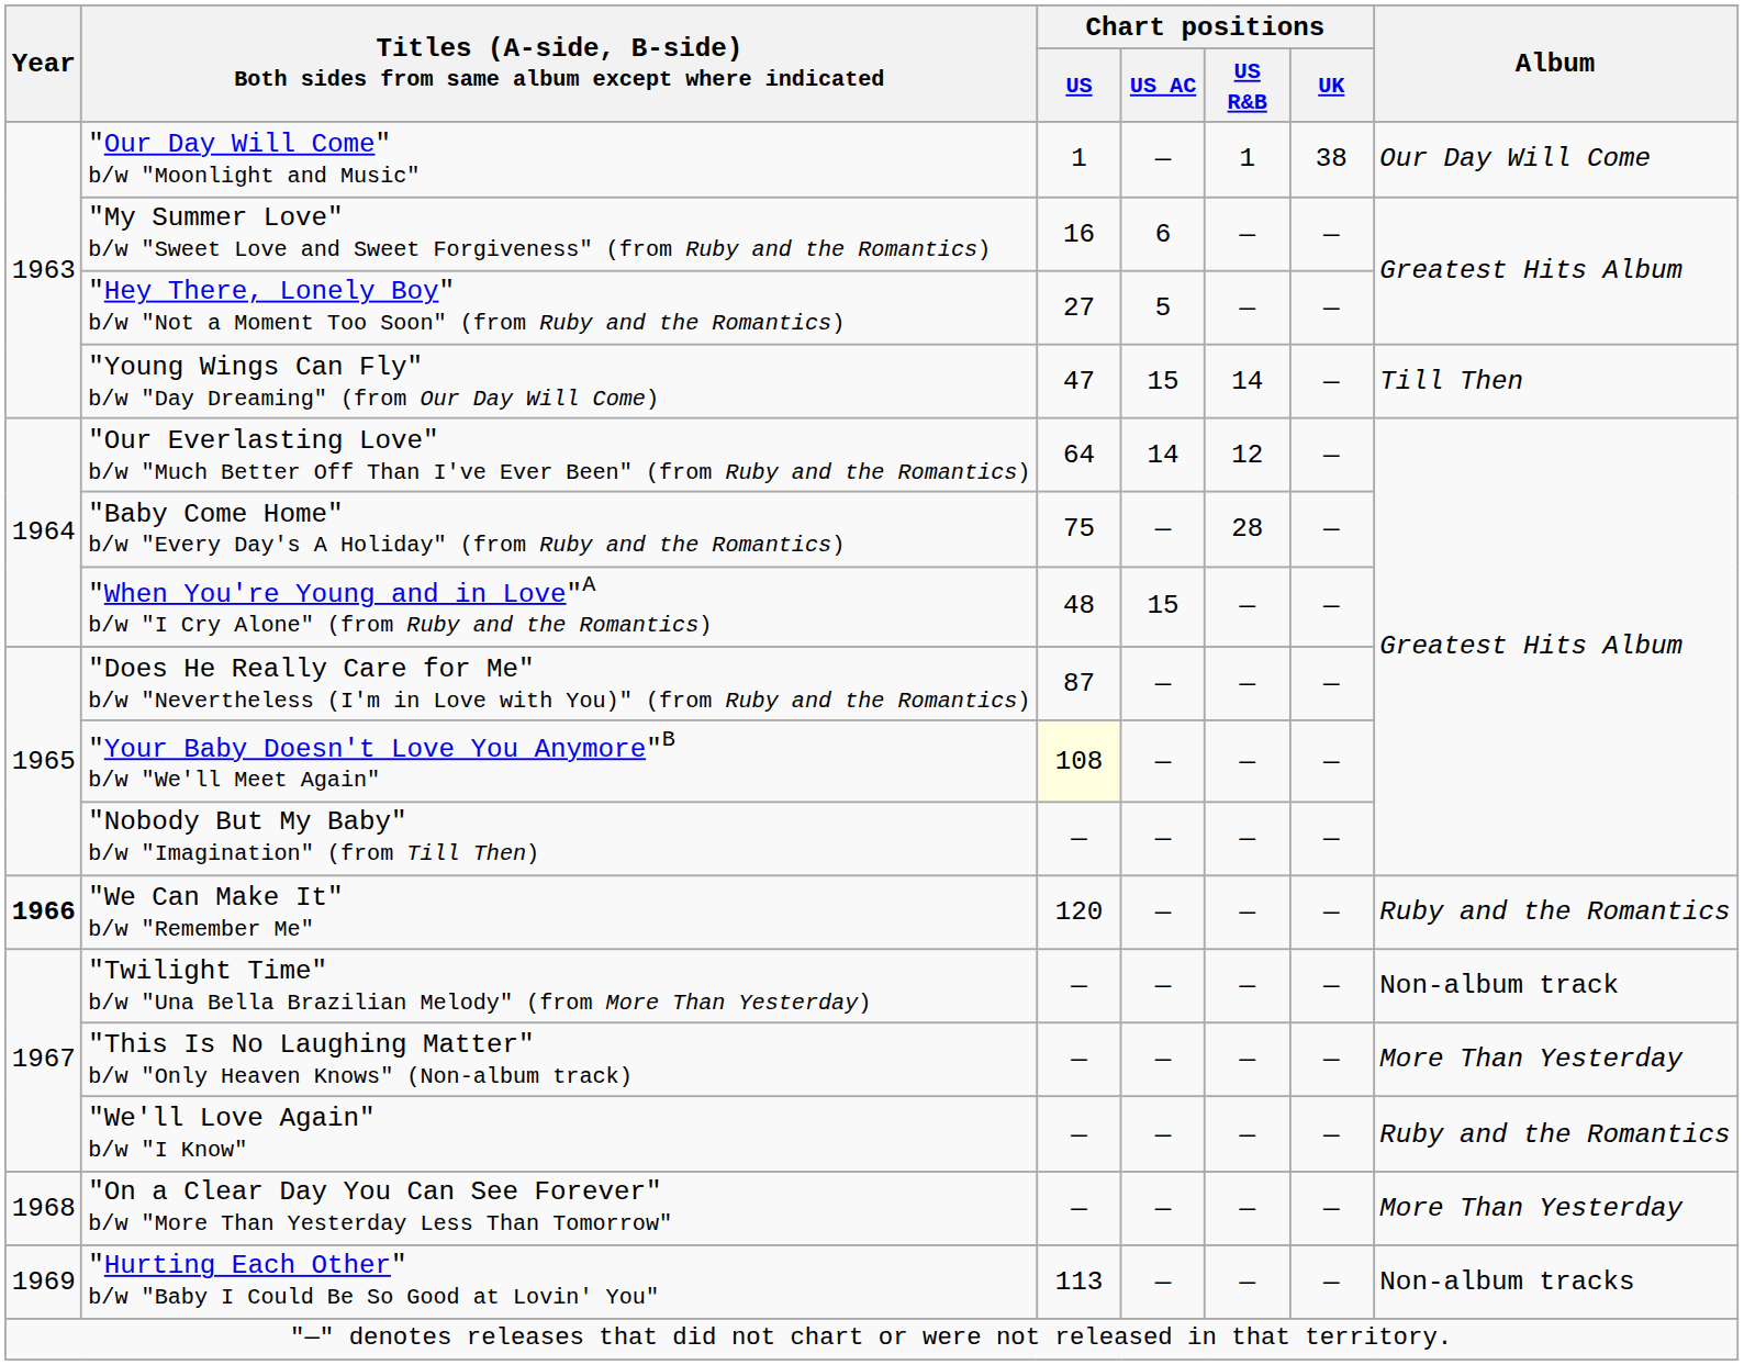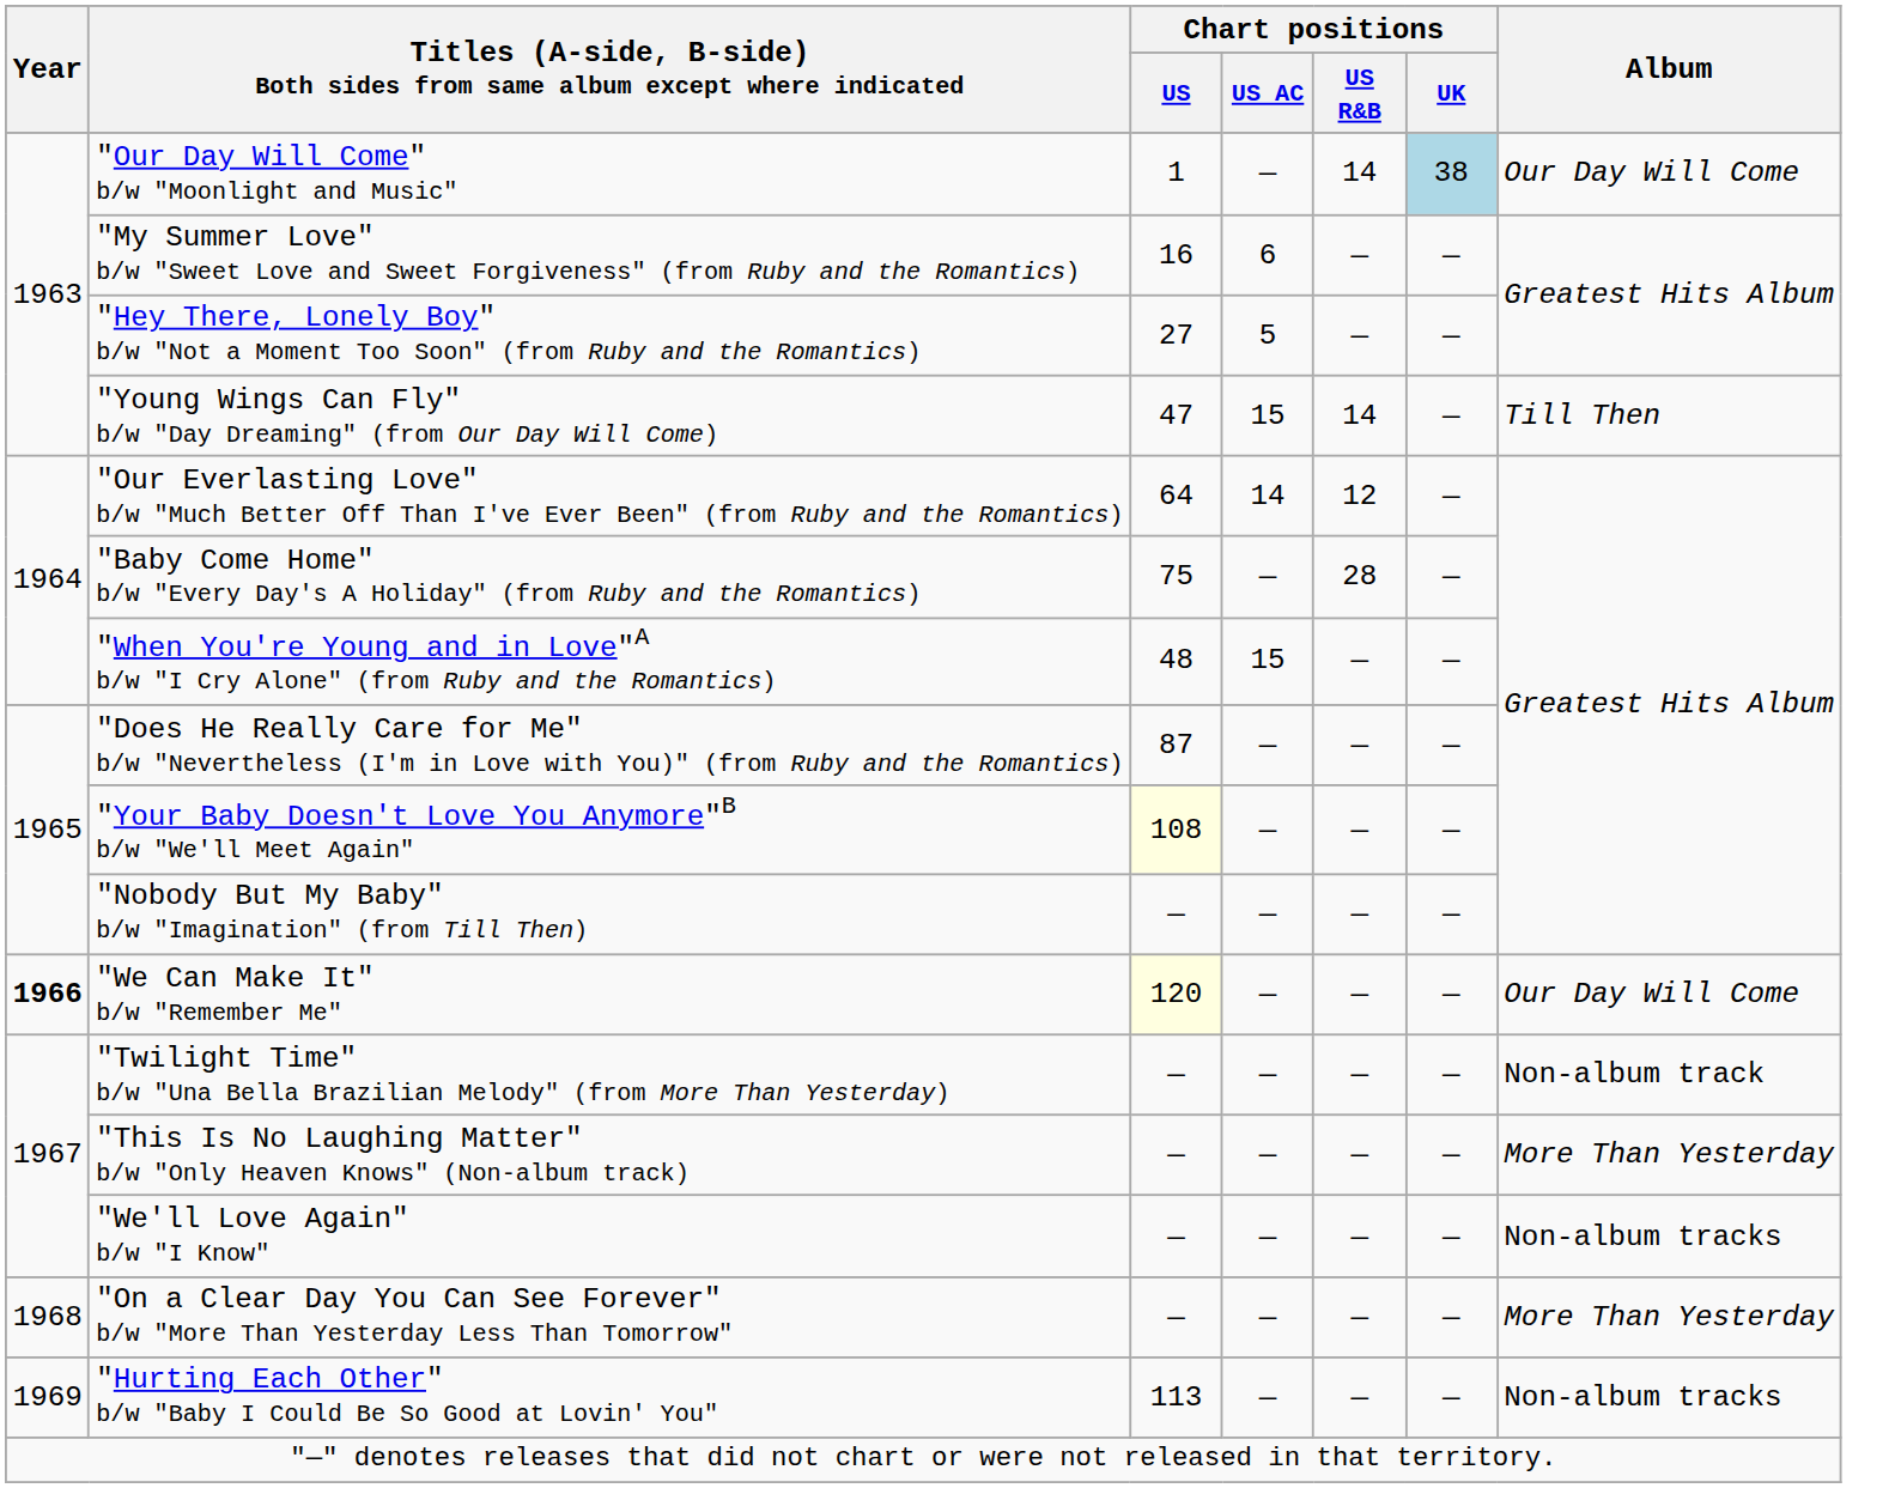 <table class="wikitable">
 <tr>
 <th rowspan="2">Year</th>
 <th rowspan="2">Titles (A-side, B-side)<br><small>Both sides from same album except where indicated</small></th>
 <th colspan="4">Chart positions</th>
 <th rowspan="2">Album</th>
 </tr>
 <tr>
 <th style="width:35px;"><small><a href='#'>US</a></small><br></th>
 <th style="width:35px;"><small><a href='#'>US AC</a></small><br></th>
 <th style="width:35px;"><small><a href='#'>US R&B</a></small><br></th>
 <th style="width:35px;"><small><a href='#'>UK</a></small><br></th>
 </tr>
 <tr>
 <td rowspan="4">1963</td>
 <td>"<a href='#'>Our Day Will Come</a>"<br><small>b/w "Moonlight and Music"</small></td>
 <td style="text-align:center;">1</td>
 <td style="text-align:center;">—</td>
-<td style="text-align:center;">1</td>
-<td style="text-align:center;">38</td>
+<td style="text-align:center;">14</td>
+<td style="background: lightblue; text-align:center;">38</td>
 <td><em>Our Day Will Come</em></td>
 </tr>
 <tr>
 <td>"My Summer Love"<br><small>b/w "Sweet Love and Sweet Forgiveness" (from <em>Ruby and the Romantics</em>)</small></td>
 <td style="text-align:center;">16</td>
 <td style="text-align:center;">6</td>
 <td style="text-align:center;">—</td>
 <td style="text-align:center;">—</td>
 <td rowspan="2"><em>Greatest Hits Album</em></td>
 </tr>
 <tr>
 <td>"<a href='#'>Hey There, Lonely Boy</a>"<br><small>b/w "Not a Moment Too Soon" (from <em>Ruby and the Romantics</em>)</small></td>
 <td style="text-align:center;">27</td>
 <td style="text-align:center;">5</td>
 <td style="text-align:center;">—</td>
 <td style="text-align:center;">—</td>
 </tr>
 <tr>
 <td>"Young Wings Can Fly"<br><small>b/w "Day Dreaming" (from <em>Our Day Will Come</em>)</small></td>
 <td style="text-align:center;">47</td>
 <td style="text-align:center;">15</td>
 <td style="text-align:center;">14</td>
 <td style="text-align:center;">—</td>
 <td><em>Till Then</em></td>
 </tr>
 <tr>
 <td rowspan="3">1964</td>
 <td>"Our Everlasting Love"<br><small>b/w "Much Better Off Than I've Ever Been" (from <em>Ruby and the Romantics</em>)</small></td>
 <td style="text-align:center;">64</td>
 <td style="text-align:center;">14</td>
 <td style="text-align:center;">12</td>
 <td style="text-align:center;">—</td>
 <td rowspan="6"><em>Greatest Hits Album</em></td>
 </tr>
 <tr>
 <td>"Baby Come Home"<br><small>b/w "Every Day's A Holiday" (from <em>Ruby and the Romantics</em>)</small></td>
 <td style="text-align:center;">75</td>
 <td style="text-align:center;">—</td>
 <td style="text-align:center;">28</td>
 <td style="text-align:center;">—</td>
 </tr>
 <tr>
 <td>"<a href='#'>When You're Young and in Love</a>"<sup>A</sup><br><small>b/w "I Cry Alone" (from <em>Ruby and the Romantics</em>)</small></td>
 <td style="text-align:center;">48</td>
 <td style="text-align:center;">15</td>
 <td style="text-align:center;">—</td>
 <td style="text-align:center;">—</td>
 </tr>
 <tr>
 <td rowspan="3">1965</td>
 <td>"Does He Really Care for Me"<br><small>b/w "Nevertheless (I'm in Love with You)" (from <em>Ruby and the Romantics</em>)</small></td>
 <td style="text-align:center;">87</td>
 <td style="text-align:center;">—</td>
 <td style="text-align:center;">—</td>
 <td style="text-align:center;">—</td>
 </tr>
 <tr>
 <td>"<a href='#'>Your Baby Doesn't Love You Anymore</a>"<sup>B</sup><br><small>b/w "We'll Meet Again"</small></td>
 <td style="background: lightyellow; text-align:center;">108</td>
 <td style="text-align:center;">—</td>
 <td style="text-align:center;">—</td>
 <td style="text-align:center;">—</td>
 </tr>
 <tr>
 <td>"Nobody But My Baby"<br><small>b/w "Imagination" (from <em>Till Then</em>)</small></td>
 <td style="text-align:center;">—</td>
 <td style="text-align:center;">—</td>
 <td style="text-align:center;">—</td>
 <td style="text-align:center;">—</td>
 </tr>
 <tr>
 <td><strong>1966</strong></td>
 <td>"We Can Make It"<br><small>b/w "Remember Me"</small></td>
-<td style="text-align:center;">120</td>
+<td style="background: lightyellow; text-align:center;">120</td>
 <td style="text-align:center;">—</td>
 <td style="text-align:center;">—</td>
 <td style="text-align:center;">—</td>
-<td><em>Ruby and the Romantics</em></td>
+<td><em>Our Day Will Come</em></td>
 </tr>
 <tr>
 <td rowspan="3">1967</td>
 <td>"Twilight Time"<br><small>b/w "Una Bella Brazilian Melody" (from <em>More Than Yesterday</em>)</small></td>
 <td style="text-align:center;">—</td>
 <td style="text-align:center;">—</td>
 <td style="text-align:center;">—</td>
 <td style="text-align:center;">—</td>
 <td>Non-album track</td>
 </tr>
 <tr>
 <td>"This Is No Laughing Matter"<br><small>b/w "Only Heaven Knows" (Non-album track)</small></td>
 <td style="text-align:center;">—</td>
 <td style="text-align:center;">—</td>
 <td style="text-align:center;">—</td>
 <td style="text-align:center;">—</td>
 <td><em>More Than Yesterday</em></td>
 </tr>
 <tr>
 <td>"We'll Love Again"<br><small>b/w "I Know"</small></td>
 <td style="text-align:center;">—</td>
 <td style="text-align:center;">—</td>
 <td style="text-align:center;">—</td>
 <td style="text-align:center;">—</td>
-<td><em>Ruby and the Romantics</em></td>
+<td>Non-album tracks</td>
 </tr>
 <tr>
 <td>1968</td>
 <td>"On a Clear Day You Can See Forever"<br><small>b/w "More Than Yesterday Less Than Tomorrow"</small></td>
 <td style="text-align:center;">—</td>
 <td style="text-align:center;">—</td>
 <td style="text-align:center;">—</td>
 <td style="text-align:center;">—</td>
 <td><em>More Than Yesterday</em></td>
 </tr>
 <tr>
 <td>1969</td>
 <td>"<a href='#'>Hurting Each Other</a>"<br><small>b/w "Baby I Could Be So Good at Lovin' You"</small></td>
 <td style="text-align:center;">113</td>
 <td style="text-align:center;">—</td>
 <td style="text-align:center;">—</td>
 <td style="text-align:center;">—</td>
 <td>Non-album tracks</td>
 </tr>
 <tr>
 <td colspan="8" style="text-align:center; font-size:9pt;">"—" denotes releases that did not chart or were not released in that territory.</td>
 </tr>
 </table>
